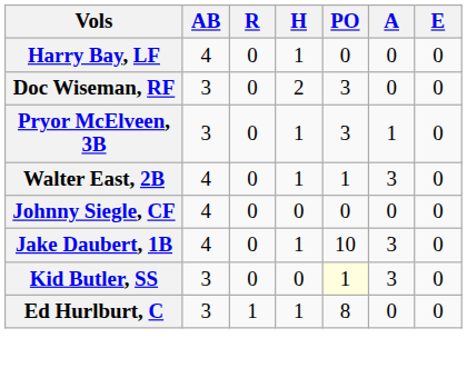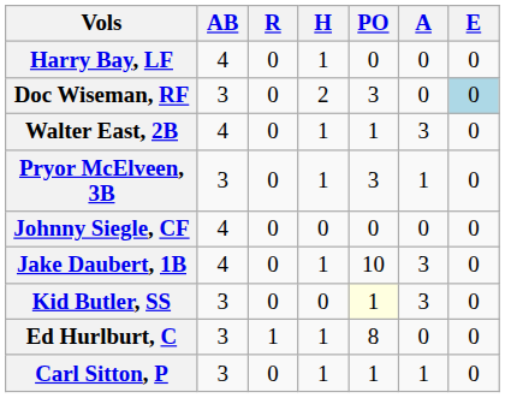 <table class="wikitable plainrowheaders" border="2" style="text-align:center">
 <tr>
 <th scope="col" col width="128px">Vols</th>
 <th scope="col" col width="28px"><a href='#'>AB</a></th>
 <th scope="col" col width="28px"><a href='#'>R</a></th>
 <th scope="col" col width="28px"><a href='#'>H</a></th>
 <th scope="col" col width="28px"><a href='#'>PO</a></th>
 <th scope="col" col width="28px"><a href='#'>A</a></th>
 <th scope="col" col width="28px"><a href='#'>E</a></th>
 </tr>
 <tr>
 <th scope="row"><a href='#'>Harry Bay</a>, <a href='#'>LF</a></th>
 <td>4</td>
 <td>0</td>
 <td>1</td>
 <td>0</td>
 <td>0</td>
 <td>0</td>
 </tr>
 <tr>
 <th scope="row">Doc Wiseman, <a href='#'>RF</a></th>
 <td>3</td>
 <td>0</td>
 <td>2</td>
 <td>3</td>
 <td>0</td>
+<td style="background: lightblue;">0</td>
+</tr>
+<tr>
+<th scope="row">Walter East, <a href='#'>2B</a></th>
+<td>4</td>
+<td>0</td>
+<td>1</td>
+<td>1</td>
+<td>3</td>
 <td>0</td>
 </tr>
 <tr>
 <th scope="row"><a href='#'>Pryor McElveen</a>, <a href='#'>3B</a></th>
 <td>3</td>
 <td>0</td>
 <td>1</td>
 <td>3</td>
 <td>1</td>
-<td>0</td>
-</tr>
-<tr>
-<th scope="row">Walter East, <a href='#'>2B</a></th>
-<td>4</td>
-<td>0</td>
-<td>1</td>
-<td>1</td>
-<td>3</td>
 <td>0</td>
 </tr>
 <tr>
 <th scope="row"><a href='#'>Johnny Siegle</a>, <a href='#'>CF</a></th>
 <td>4</td>
 <td>0</td>
 <td>0</td>
 <td>0</td>
 <td>0</td>
 <td>0</td>
 </tr>
 <tr>
 <th scope="row"><a href='#'>Jake Daubert</a>, <a href='#'>1B</a></th>
 <td>4</td>
 <td>0</td>
 <td>1</td>
 <td>10</td>
 <td>3</td>
 <td>0</td>
 </tr>
 <tr>
 <th scope="row"><a href='#'>Kid Butler</a>, <a href='#'>SS</a></th>
 <td>3</td>
 <td>0</td>
 <td>0</td>
 <td style="background: lightyellow;">1</td>
 <td>3</td>
 <td>0</td>
 </tr>
 <tr>
 <th scope="row">Ed Hurlburt, <a href='#'>C</a></th>
 <td>3</td>
 <td>1</td>
 <td>1</td>
 <td>8</td>
 <td>0</td>
 <td>0</td>
 </tr>
+<tr>
+<th scope="row"><a href='#'>Carl Sitton</a>, <a href='#'>P</a></th>
+<td>3</td>
+<td>0</td>
+<td>1</td>
+<td>1</td>
+<td>1</td>
+<td>0</td>
+</tr>
 </table>
